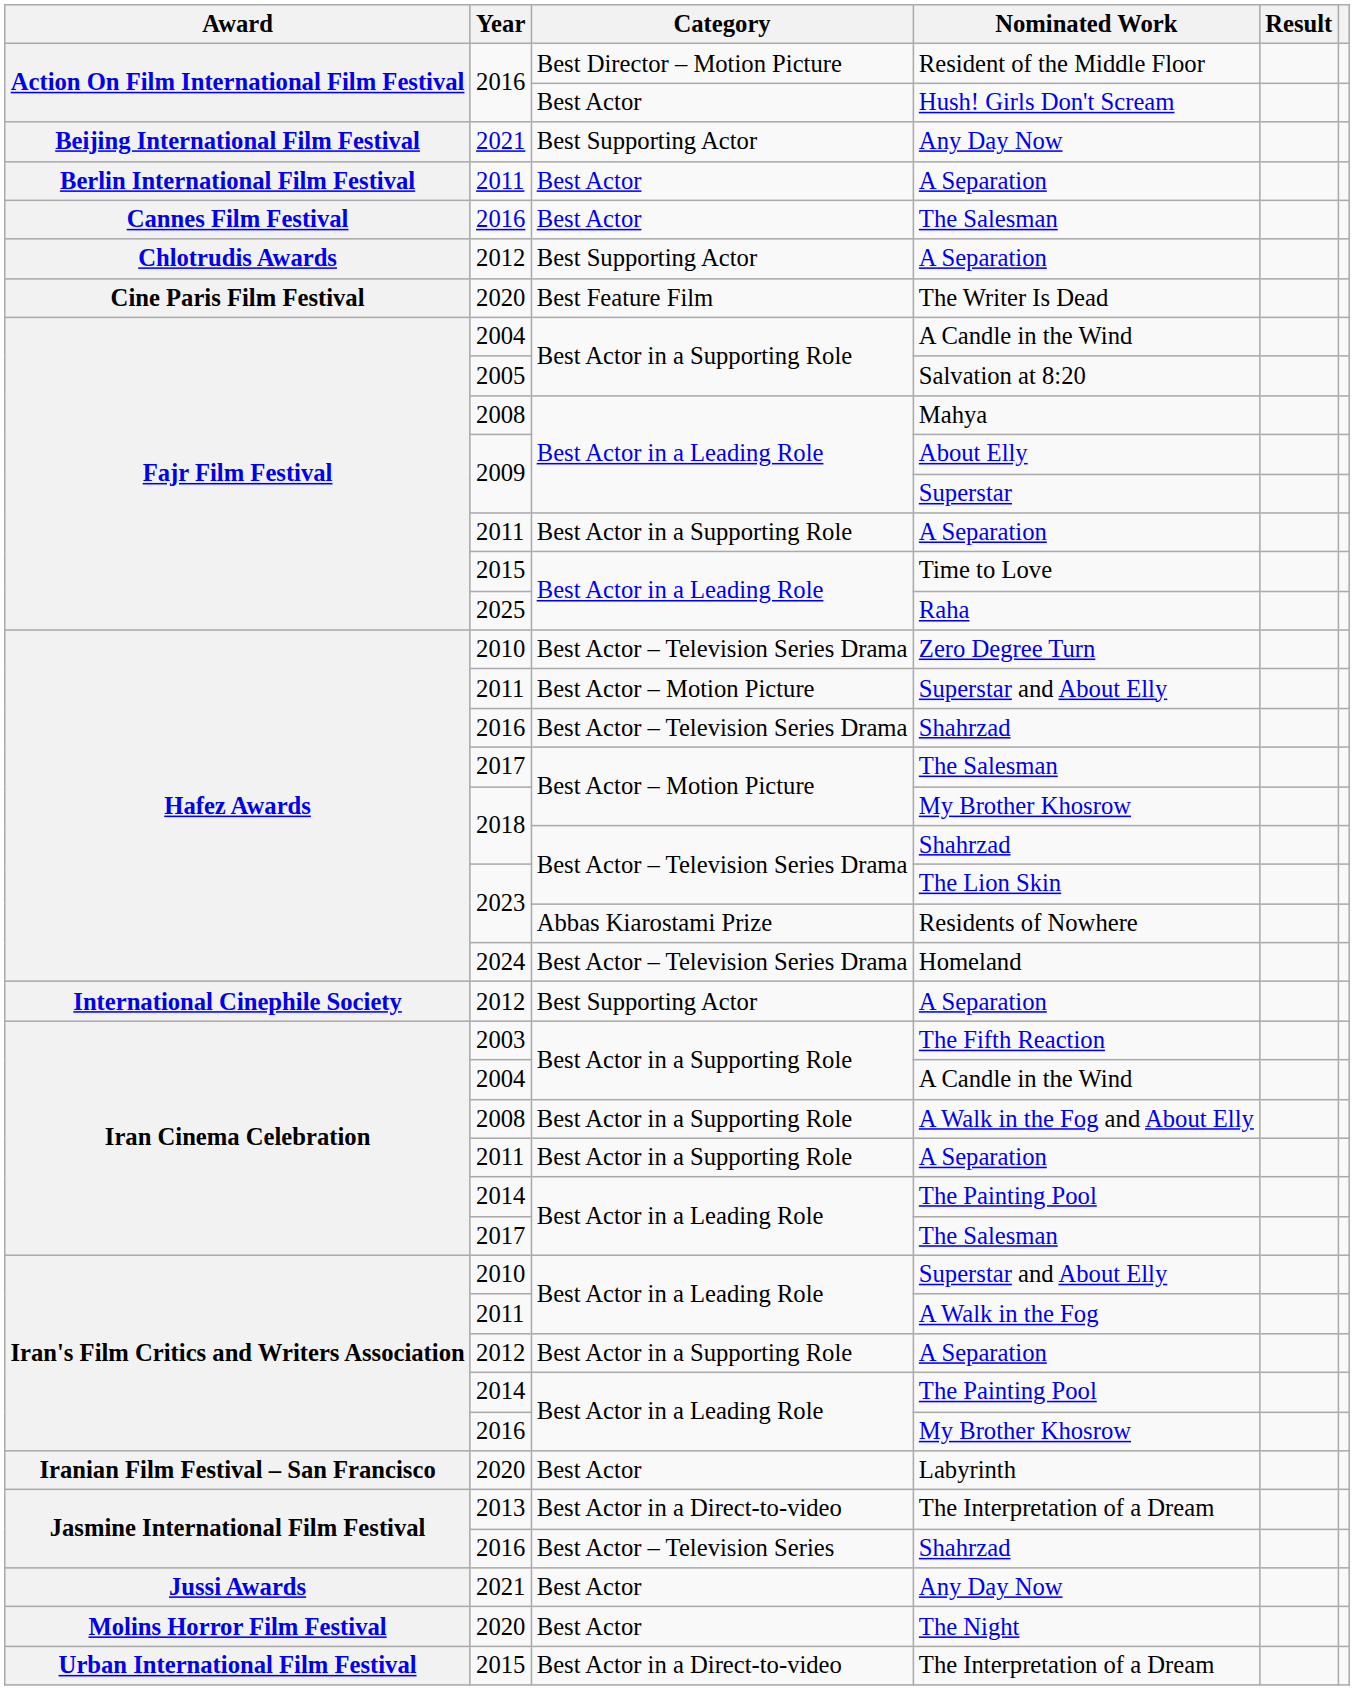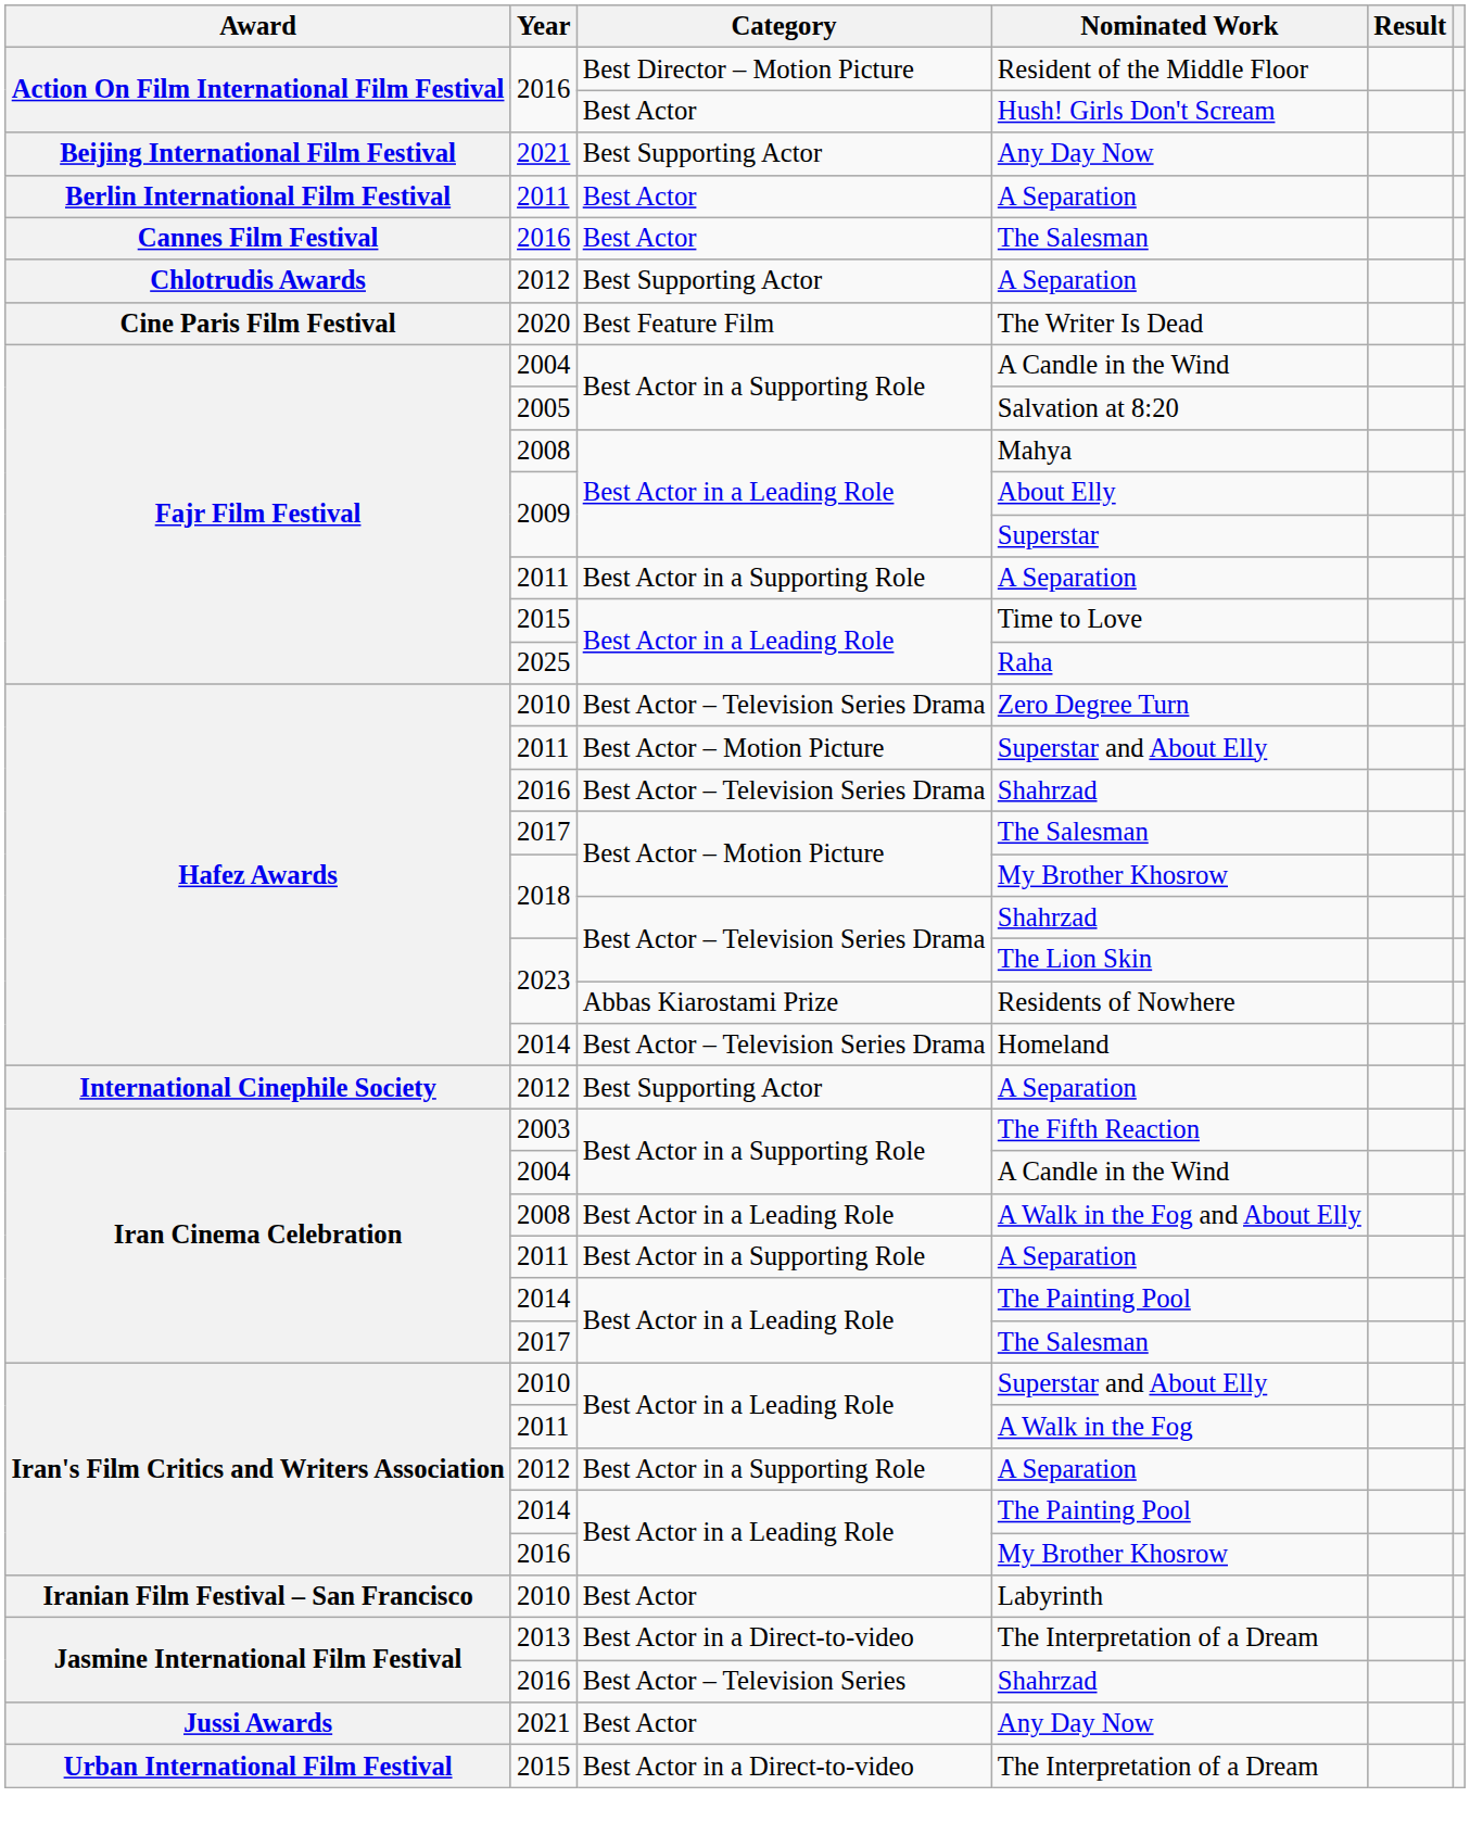 <table class="wikitable sortable plainrowheaders">
 <tr>
 <th scope="col">Award</th>
 <th scope="col">Year</th>
 <th scope="col">Category</th>
 <th scope="col">Nominated Work</th>
 <th scope="col">Result</th>
 <th class="unsortable" scope="col"></th>
 </tr>
 <tr>
 <th scope="row" rowspan="2"><a href='#'>Action On Film International Film Festival</a></th>
 <td rowspan="2">2016</td>
 <td>Best Director – Motion Picture</td>
 <td>Resident of the Middle Floor</td>
 <td></td>
 <td></td>
 </tr>
 <tr>
 <td>Best Actor</td>
 <td><a href='#'>Hush! Girls Don't Scream</a></td>
 <td></td>
 <td></td>
 </tr>
 <tr>
 <th scope="row"><a href='#'>Beijing International Film Festival</a></th>
 <td><a href='#'>2021</a></td>
 <td>Best Supporting Actor</td>
 <td><a href='#'>Any Day Now</a></td>
 <td></td>
 <td></td>
 </tr>
 <tr>
 <th scope="row"><a href='#'>Berlin International Film Festival</a></th>
 <td><a href='#'>2011</a></td>
 <td><a href='#'>Best Actor</a></td>
 <td><a href='#'>A Separation</a></td>
 <td></td>
 <td></td>
 </tr>
 <tr>
 <th scope="row"><a href='#'>Cannes Film Festival</a></th>
 <td><a href='#'>2016</a></td>
 <td><a href='#'>Best Actor</a></td>
 <td><a href='#'>The Salesman</a></td>
 <td></td>
 <td></td>
 </tr>
 <tr>
 <th scope="row"><a href='#'>Chlotrudis Awards</a></th>
 <td>2012</td>
 <td>Best Supporting Actor</td>
 <td><a href='#'>A Separation</a></td>
 <td></td>
 <td></td>
 </tr>
 <tr>
 <th scope="row">Cine Paris Film Festival</th>
 <td>2020</td>
 <td>Best Feature Film</td>
 <td>The Writer Is Dead</td>
 <td></td>
 <td></td>
 </tr>
 <tr>
 <th rowspan="8" scope="row"><a href='#'>Fajr Film Festival</a></th>
 <td>2004</td>
 <td rowspan="2">Best Actor in a Supporting Role</td>
 <td>A Candle in the Wind</td>
 <td></td>
 <td></td>
 </tr>
 <tr>
 <td>2005</td>
 <td>Salvation at 8:20</td>
 <td></td>
 <td></td>
 </tr>
 <tr>
 <td>2008</td>
 <td rowspan="3"><a href='#'>Best Actor in a Leading Role</a></td>
 <td>Mahya</td>
 <td></td>
 <td></td>
 </tr>
 <tr>
 <td rowspan="2">2009</td>
 <td><a href='#'>About Elly</a></td>
 <td></td>
 <td></td>
 </tr>
 <tr>
 <td><a href='#'>Superstar</a></td>
 <td></td>
 <td></td>
 </tr>
 <tr>
 <td>2011</td>
 <td>Best Actor in a Supporting Role</td>
 <td><a href='#'>A Separation</a></td>
 <td></td>
 <td></td>
 </tr>
 <tr>
 <td>2015</td>
 <td rowspan="2"><a href='#'>Best Actor in a Leading Role</a></td>
 <td>Time to Love</td>
 <td></td>
 <td></td>
 </tr>
 <tr>
 <td>2025</td>
 <td><a href='#'>Raha</a></td>
 <td></td>
 <td></td>
 </tr>
 <tr>
 <th rowspan="9" scope="row"><a href='#'>Hafez Awards</a></th>
 <td>2010</td>
 <td>Best Actor – Television Series Drama</td>
 <td><a href='#'>Zero Degree Turn</a></td>
 <td></td>
 <td></td>
 </tr>
 <tr>
 <td>2011</td>
 <td>Best Actor – Motion Picture</td>
 <td><a href='#'>Superstar</a> and <a href='#'>About Elly</a></td>
 <td></td>
 <td></td>
 </tr>
 <tr>
 <td>2016</td>
 <td>Best Actor – Television Series Drama</td>
 <td><a href='#'>Shahrzad</a></td>
 <td></td>
 <td></td>
 </tr>
 <tr>
 <td>2017</td>
 <td rowspan="2">Best Actor – Motion Picture</td>
 <td><a href='#'>The Salesman</a></td>
 <td></td>
 <td></td>
 </tr>
 <tr>
 <td rowspan="2">2018</td>
 <td><a href='#'>My Brother Khosrow</a></td>
 <td></td>
 <td></td>
 </tr>
 <tr>
 <td rowspan="2">Best Actor – Television Series Drama</td>
 <td><a href='#'>Shahrzad</a></td>
 <td></td>
 <td></td>
 </tr>
 <tr>
 <td rowspan="2">2023</td>
 <td><a href='#'>The Lion Skin</a></td>
 <td></td>
 <td></td>
 </tr>
 <tr>
 <td>Abbas Kiarostami Prize</td>
 <td>Residents of Nowhere</td>
 <td></td>
 <td></td>
 </tr>
 <tr>
-<td>2024</td>
+<td>2014</td>
 <td>Best Actor – Television Series Drama</td>
 <td>Homeland</td>
 <td></td>
 <td></td>
 </tr>
 <tr>
 <th scope="row"><a href='#'>International Cinephile Society</a></th>
 <td>2012</td>
 <td>Best Supporting Actor</td>
 <td><a href='#'>A Separation</a></td>
 <td></td>
 <td></td>
 </tr>
 <tr>
 <th scope="row" rowspan="6">Iran Cinema Celebration</th>
 <td>2003</td>
 <td rowspan="2">Best Actor in a Supporting Role</td>
 <td><a href='#'>The Fifth Reaction</a></td>
 <td></td>
 <td></td>
 </tr>
 <tr>
 <td>2004</td>
 <td>A Candle in the Wind</td>
 <td></td>
 <td></td>
 </tr>
 <tr>
 <td>2008</td>
-<td>Best Actor in a Supporting Role</td>
+<td>Best Actor in a Leading Role</td>
 <td><a href='#'>A Walk in the Fog</a> and <a href='#'>About Elly</a></td>
 <td></td>
 <td></td>
 </tr>
 <tr>
 <td>2011</td>
 <td>Best Actor in a Supporting Role</td>
 <td><a href='#'>A Separation</a></td>
 <td></td>
 <td></td>
 </tr>
 <tr>
 <td>2014</td>
 <td rowspan="2">Best Actor in a Leading Role</td>
 <td><a href='#'>The Painting Pool</a></td>
 <td></td>
 <td></td>
 </tr>
 <tr>
 <td>2017</td>
 <td><a href='#'>The Salesman</a></td>
 <td></td>
 <td></td>
 </tr>
 <tr>
 <th scope="row" rowspan="5">Iran's Film Critics and Writers Association</th>
 <td>2010</td>
 <td rowspan="2">Best Actor in a Leading Role</td>
 <td><a href='#'>Superstar</a> and <a href='#'>About Elly</a></td>
 <td></td>
 <td></td>
 </tr>
 <tr>
 <td>2011</td>
 <td><a href='#'>A Walk in the Fog</a></td>
 <td></td>
 <td></td>
 </tr>
 <tr>
 <td>2012</td>
 <td>Best Actor in a Supporting Role</td>
 <td><a href='#'>A Separation</a></td>
 <td></td>
 <td></td>
 </tr>
 <tr>
 <td>2014</td>
 <td rowspan="2">Best Actor in a Leading Role</td>
 <td><a href='#'>The Painting Pool</a></td>
 <td></td>
 <td></td>
 </tr>
 <tr>
 <td>2016</td>
 <td><a href='#'>My Brother Khosrow</a></td>
 <td></td>
 <td></td>
 </tr>
 <tr>
 <th scope="row">Iranian Film Festival – San Francisco</th>
-<td>2020</td>
+<td>2010</td>
 <td>Best Actor</td>
 <td>Labyrinth</td>
 <td></td>
 <td></td>
 </tr>
 <tr>
 <th scope="row" rowspan="2">Jasmine International Film Festival</th>
 <td>2013</td>
 <td>Best Actor in a Direct-to-video</td>
 <td>The Interpretation of a Dream</td>
 <td></td>
 <td></td>
 </tr>
 <tr>
 <td>2016</td>
 <td>Best Actor – Television Series</td>
 <td><a href='#'>Shahrzad</a></td>
 <td></td>
 <td></td>
 </tr>
 <tr>
 <th scope="row"><a href='#'>Jussi Awards</a></th>
 <td>2021</td>
 <td>Best Actor</td>
 <td><a href='#'>Any Day Now</a></td>
 <td></td>
 <td></td>
 </tr>
 <tr>
-<th scope="row"><a href='#'>Molins Horror Film Festival</a></th>
-<td>2020</td>
-<td>Best Actor</td>
-<td><a href='#'>The Night</a></td>
-<td></td>
-<td></td>
-</tr>
-<tr>
 <th scope="row"><a href='#'>Urban International Film Festival</a></th>
 <td>2015</td>
 <td>Best Actor in a Direct-to-video</td>
 <td>The Interpretation of a Dream</td>
 <td></td>
 <td></td>
 </tr>
 </table>
